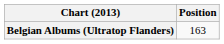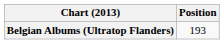 <table class="wikitable plainrowheaders" style="text-align:center">
 <tr>
 <th scope="col">Chart (2013)</th>
 <th scope="col">Position</th>
 </tr>
 <tr>
 <th scope="row">Belgian Albums (Ultratop Flanders)</th>
-<td>163</td>
+<td>193</td>
 </tr>
 </table>
